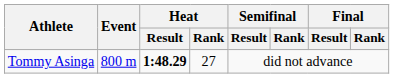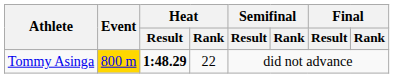 <table class=wikitable style="font-size:90%">
 <tr>
 <th rowspan="2">Athlete</th>
 <th rowspan="2">Event</th>
 <th colspan="2">Heat</th>
 <th colspan="2">Semifinal</th>
 <th colspan="2">Final</th>
 </tr>
 <tr style="font-size:95%">
 <th>Result</th>
 <th>Rank</th>
 <th>Result</th>
 <th>Rank</th>
 <th>Result</th>
 <th>Rank</th>
 </tr>
 <tr align=center>
 <td align=left><a href='#'>Tommy Asinga</a></td>
-<td align=left><a href='#'>800 m</a></td>
+<td align=left style="background: gold;"><a href='#'>800 m</a></td>
 <td><strong>1:48.29</strong></td>
-<td>27</td>
+<td>22</td>
 <td colspan=4>did not advance</td>
 </tr>
 </table>
